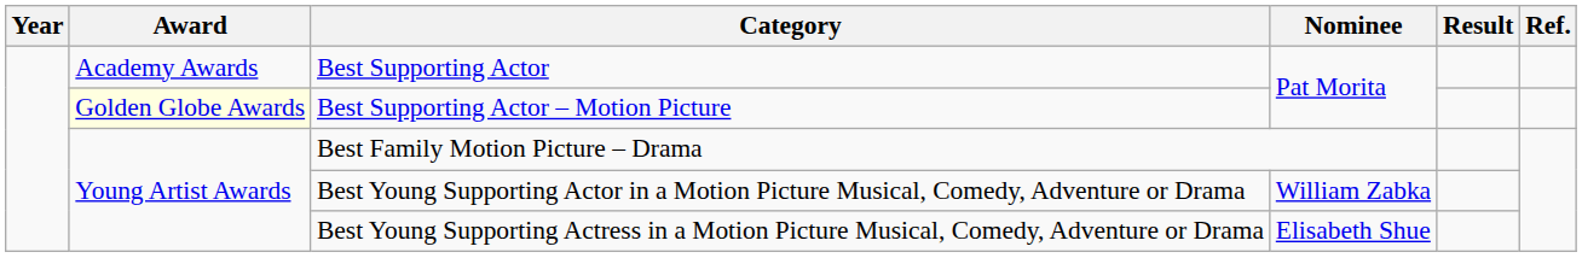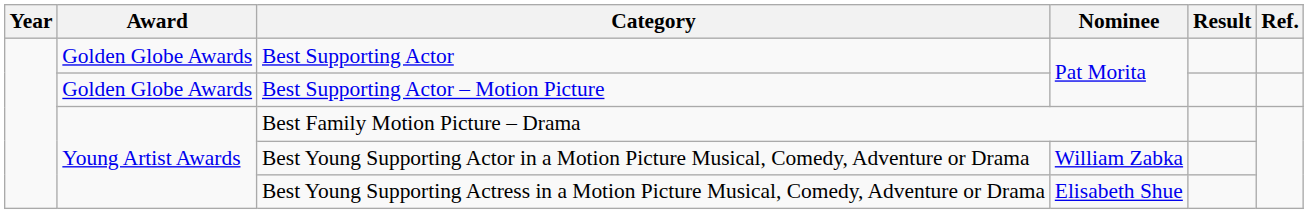 <table class="wikitable sortable">
 <tr>
 <th>Year</th>
 <th>Award</th>
 <th>Category</th>
 <th>Nominee</th>
 <th>Result</th>
 <th>Ref.</th>
 </tr>
 <tr>
 <td rowspan="5"></td>
-<td><a href='#'>Academy Awards</a></td>
+<td><a href='#'>Golden Globe Awards</a></td>
 <td><a href='#'>Best Supporting Actor</a></td>
 <td rowspan="2"><a href='#'>Pat Morita</a></td>
 <td></td>
 <td align="center"></td>
 </tr>
 <tr>
-<td style="background: lightyellow;"><a href='#'>Golden Globe Awards</a></td>
+<td><a href='#'>Golden Globe Awards</a></td>
 <td><a href='#'>Best Supporting Actor – Motion Picture</a></td>
 <td></td>
 <td align="center"></td>
 </tr>
 <tr>
 <td rowspan="3"><a href='#'>Young Artist Awards</a></td>
 <td colspan="2">Best Family Motion Picture – Drama</td>
 <td></td>
 <td align="center" rowspan="3"></td>
 </tr>
 <tr>
 <td>Best Young Supporting Actor in a Motion Picture Musical, Comedy, Adventure or Drama</td>
 <td><a href='#'>William Zabka</a></td>
 <td></td>
 </tr>
 <tr>
 <td>Best Young Supporting Actress in a Motion Picture Musical, Comedy, Adventure or Drama</td>
 <td><a href='#'>Elisabeth Shue</a></td>
 <td></td>
 </tr>
 </table>
